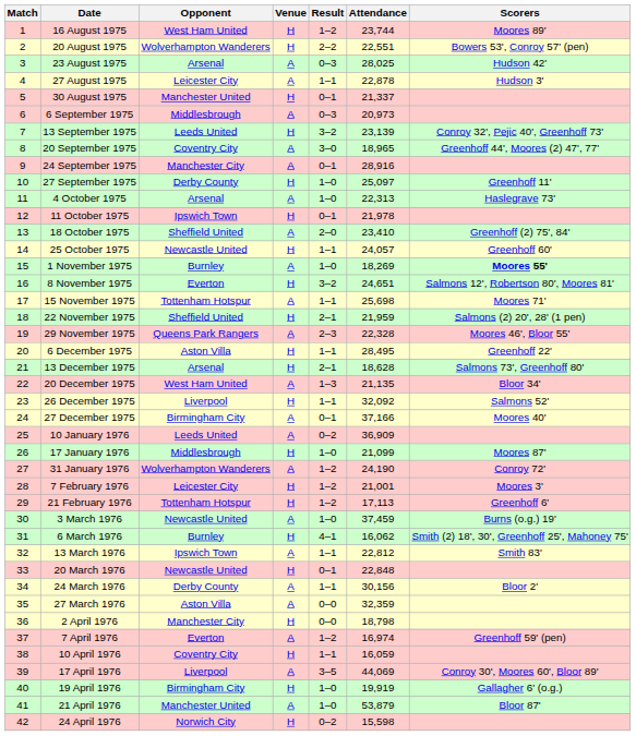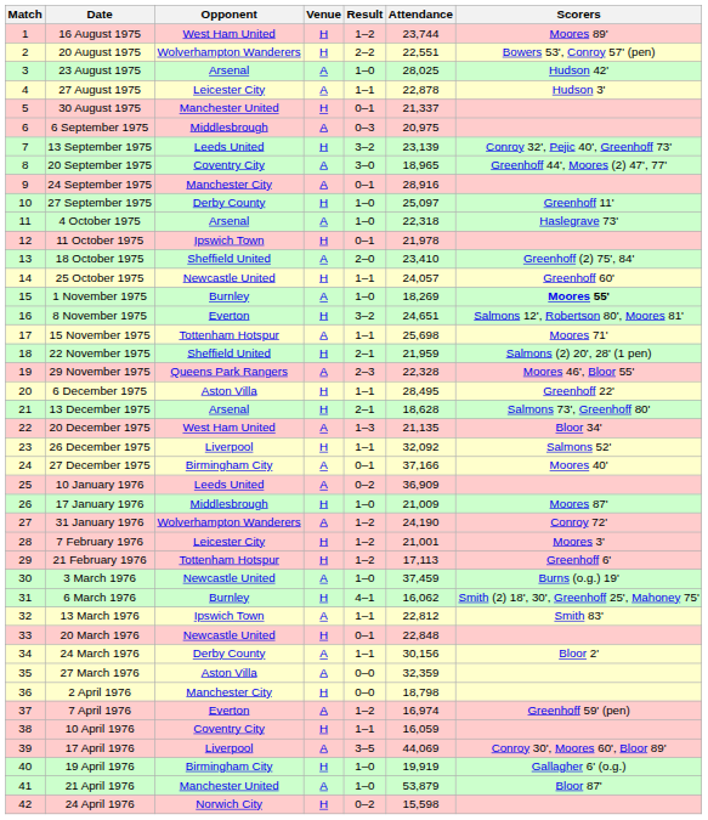 <table class="wikitable" style="font-size:100%; text-align:center">
 <tr>
 <th>Match</th>
 <th>Date</th>
 <th>Opponent</th>
 <th>Venue</th>
 <th>Result</th>
 <th>Attendance</th>
 <th>Scorers</th>
 </tr>
 <tr style="background-color: #FFCCCC;">
 <td>1</td>
 <td>16 August 1975</td>
 <td><a href='#'>West Ham United</a></td>
 <td><a href='#'>H</a></td>
 <td>1–2</td>
 <td>23,744</td>
 <td><a href='#'>Moores</a> 89'</td>
 </tr>
 <tr style="background-color: #FFFFCC;">
 <td>2</td>
 <td>20 August 1975</td>
 <td><a href='#'>Wolverhampton Wanderers</a></td>
 <td><a href='#'>H</a></td>
 <td>2–2</td>
 <td>22,551</td>
 <td><a href='#'>Bowers</a> 53', <a href='#'>Conroy</a> 57' (pen)</td>
 </tr>
 <tr style="background-color: #CCFFCC;">
 <td>3</td>
 <td>23 August 1975</td>
 <td><a href='#'>Arsenal</a></td>
 <td><a href='#'>A</a></td>
-<td>0–3</td>
+<td>1–0</td>
 <td>28,025</td>
 <td><a href='#'>Hudson</a> 42'</td>
 </tr>
 <tr style="background-color: #FFFFCC;">
 <td>4</td>
 <td>27 August 1975</td>
 <td><a href='#'>Leicester City</a></td>
 <td><a href='#'>A</a></td>
 <td>1–1</td>
 <td>22,878</td>
 <td><a href='#'>Hudson</a> 3'</td>
 </tr>
 <tr style="background-color: #FFCCCC;">
 <td>5</td>
 <td>30 August 1975</td>
 <td><a href='#'>Manchester United</a></td>
 <td><a href='#'>H</a></td>
 <td>0–1</td>
 <td>21,337</td>
 <td></td>
 </tr>
 <tr style="background-color: #FFCCCC;">
 <td>6</td>
 <td>6 September 1975</td>
 <td><a href='#'>Middlesbrough</a></td>
 <td><a href='#'>A</a></td>
 <td>0–3</td>
-<td>20,973</td>
+<td>20,975</td>
 <td></td>
 </tr>
 <tr style="background-color: #CCFFCC;">
 <td>7</td>
 <td>13 September 1975</td>
 <td><a href='#'>Leeds United</a></td>
 <td><a href='#'>H</a></td>
 <td>3–2</td>
 <td>23,139</td>
 <td><a href='#'>Conroy</a> 32', <a href='#'>Pejic</a> 40', <a href='#'>Greenhoff</a> 73'</td>
 </tr>
 <tr style="background-color: #CCFFCC;">
 <td>8</td>
 <td>20 September 1975</td>
 <td><a href='#'>Coventry City</a></td>
 <td><a href='#'>A</a></td>
 <td>3–0</td>
 <td>18,965</td>
 <td><a href='#'>Greenhoff</a> 44', <a href='#'>Moores</a> (2) 47', 77'</td>
 </tr>
 <tr style="background-color: #FFCCCC;">
 <td>9</td>
 <td>24 September 1975</td>
 <td><a href='#'>Manchester City</a></td>
 <td><a href='#'>A</a></td>
 <td>0–1</td>
 <td>28,916</td>
 <td></td>
 </tr>
 <tr style="background-color: #CCFFCC;">
 <td>10</td>
 <td>27 September 1975</td>
 <td><a href='#'>Derby County</a></td>
 <td><a href='#'>H</a></td>
 <td>1–0</td>
 <td>25,097</td>
 <td><a href='#'>Greenhoff</a> 11'</td>
 </tr>
 <tr style="background-color: #CCFFCC;">
 <td>11</td>
 <td>4 October 1975</td>
 <td><a href='#'>Arsenal</a></td>
 <td><a href='#'>A</a></td>
 <td>1–0</td>
-<td>22,313</td>
+<td>22,318</td>
 <td><a href='#'>Haslegrave</a> 73'</td>
 </tr>
 <tr style="background-color: #FFCCCC;">
 <td>12</td>
 <td>11 October 1975</td>
 <td><a href='#'>Ipswich Town</a></td>
 <td><a href='#'>H</a></td>
 <td>0–1</td>
 <td>21,978</td>
 <td></td>
 </tr>
 <tr style="background-color: #CCFFCC;">
 <td>13</td>
 <td>18 October 1975</td>
 <td><a href='#'>Sheffield United</a></td>
 <td><a href='#'>A</a></td>
 <td>2–0</td>
 <td>23,410</td>
 <td><a href='#'>Greenhoff</a> (2) 75', 84'</td>
 </tr>
 <tr style="background-color: #FFFFCC;">
 <td>14</td>
 <td>25 October 1975</td>
 <td><a href='#'>Newcastle United</a></td>
 <td><a href='#'>H</a></td>
 <td>1–1</td>
 <td>24,057</td>
 <td><a href='#'>Greenhoff</a> 60'</td>
 </tr>
 <tr style="background-color: #CCFFCC;">
 <td>15</td>
 <td>1 November 1975</td>
 <td><a href='#'>Burnley</a></td>
 <td><a href='#'>A</a></td>
 <td>1–0</td>
 <td>18,269</td>
 <td><strong><a href='#'>Moores</a> 55'</strong></td>
 </tr>
 <tr style="background-color: #CCFFCC;">
 <td>16</td>
 <td>8 November 1975</td>
 <td><a href='#'>Everton</a></td>
 <td><a href='#'>H</a></td>
 <td>3–2</td>
 <td>24,651</td>
 <td><a href='#'>Salmons</a> 12', <a href='#'>Robertson</a> 80', <a href='#'>Moores</a> 81'</td>
 </tr>
 <tr style="background-color: #FFFFCC;">
 <td>17</td>
 <td>15 November 1975</td>
 <td><a href='#'>Tottenham Hotspur</a></td>
 <td><a href='#'>A</a></td>
 <td>1–1</td>
 <td>25,698</td>
 <td><a href='#'>Moores</a> 71'</td>
 </tr>
 <tr style="background-color: #CCFFCC;">
 <td>18</td>
 <td>22 November 1975</td>
 <td><a href='#'>Sheffield United</a></td>
 <td><a href='#'>H</a></td>
 <td>2–1</td>
 <td>21,959</td>
 <td><a href='#'>Salmons</a> (2) 20', 28' (1 pen)</td>
 </tr>
 <tr style="background-color: #FFCCCC;">
 <td>19</td>
 <td>29 November 1975</td>
 <td><a href='#'>Queens Park Rangers</a></td>
 <td><a href='#'>A</a></td>
 <td>2–3</td>
 <td>22,328</td>
 <td><a href='#'>Moores</a> 46', <a href='#'>Bloor</a> 55'</td>
 </tr>
 <tr style="background-color: #FFFFCC;">
 <td>20</td>
 <td>6 December 1975</td>
 <td><a href='#'>Aston Villa</a></td>
 <td><a href='#'>H</a></td>
 <td>1–1</td>
 <td>28,495</td>
 <td><a href='#'>Greenhoff</a> 22'</td>
 </tr>
 <tr style="background-color: #CCFFCC;">
 <td>21</td>
 <td>13 December 1975</td>
 <td><a href='#'>Arsenal</a></td>
 <td><a href='#'>H</a></td>
 <td>2–1</td>
 <td>18,628</td>
 <td><a href='#'>Salmons</a> 73', <a href='#'>Greenhoff</a> 80'</td>
 </tr>
 <tr style="background-color: #FFCCCC;">
 <td>22</td>
 <td>20 December 1975</td>
 <td><a href='#'>West Ham United</a></td>
 <td><a href='#'>A</a></td>
 <td>1–3</td>
 <td>21,135</td>
 <td><a href='#'>Bloor</a> 34'</td>
 </tr>
 <tr style="background-color: #FFFFCC;">
 <td>23</td>
 <td>26 December 1975</td>
 <td><a href='#'>Liverpool</a></td>
 <td><a href='#'>H</a></td>
 <td>1–1</td>
 <td>32,092</td>
 <td><a href='#'>Salmons</a> 52'</td>
 </tr>
 <tr style="background-color: #FFFFCC;">
 <td>24</td>
 <td>27 December 1975</td>
 <td><a href='#'>Birmingham City</a></td>
 <td><a href='#'>A</a></td>
 <td>0–1</td>
 <td>37,166</td>
 <td><a href='#'>Moores</a> 40'</td>
 </tr>
 <tr style="background-color: #FFCCCC;">
 <td>25</td>
 <td>10 January 1976</td>
 <td><a href='#'>Leeds United</a></td>
 <td><a href='#'>A</a></td>
 <td>0–2</td>
 <td>36,909</td>
 <td></td>
 </tr>
 <tr style="background-color: #CCFFCC;">
 <td>26</td>
 <td>17 January 1976</td>
 <td><a href='#'>Middlesbrough</a></td>
 <td><a href='#'>H</a></td>
 <td>1–0</td>
-<td>21,099</td>
+<td>21,009</td>
 <td><a href='#'>Moores</a> 87'</td>
 </tr>
 <tr style="background-color: #FFCCCC;">
 <td>27</td>
 <td>31 January 1976</td>
 <td><a href='#'>Wolverhampton Wanderers</a></td>
 <td><a href='#'>A</a></td>
 <td>1–2</td>
 <td>24,190</td>
 <td><a href='#'>Conroy</a> 72'</td>
 </tr>
 <tr style="background-color: #FFCCCC;">
 <td>28</td>
 <td>7 February 1976</td>
 <td><a href='#'>Leicester City</a></td>
 <td><a href='#'>H</a></td>
 <td>1–2</td>
 <td>21,001</td>
 <td><a href='#'>Moores</a> 3'</td>
 </tr>
 <tr style="background-color: #FFCCCC;">
 <td>29</td>
 <td>21 February 1976</td>
 <td><a href='#'>Tottenham Hotspur</a></td>
 <td><a href='#'>H</a></td>
 <td>1–2</td>
 <td>17,113</td>
 <td><a href='#'>Greenhoff</a> 6'</td>
 </tr>
 <tr style="background-color: #CCFFCC;">
 <td>30</td>
 <td>3 March 1976</td>
 <td><a href='#'>Newcastle United</a></td>
 <td><a href='#'>A</a></td>
 <td>1–0</td>
 <td>37,459</td>
 <td><a href='#'>Burns</a> (o.g.) 19'</td>
 </tr>
 <tr style="background-color: #CCFFCC;">
 <td>31</td>
 <td>6 March 1976</td>
 <td><a href='#'>Burnley</a></td>
 <td><a href='#'>H</a></td>
 <td>4–1</td>
 <td>16,062</td>
 <td><a href='#'>Smith</a> (2) 18', 30', <a href='#'>Greenhoff</a> 25', <a href='#'>Mahoney</a> 75'</td>
 </tr>
 <tr style="background-color: #FFFFCC;">
 <td>32</td>
 <td>13 March 1976</td>
 <td><a href='#'>Ipswich Town</a></td>
 <td><a href='#'>A</a></td>
 <td>1–1</td>
 <td>22,812</td>
 <td><a href='#'>Smith</a> 83'</td>
 </tr>
 <tr style="background-color: #FFCCCC;">
 <td>33</td>
 <td>20 March 1976</td>
 <td><a href='#'>Newcastle United</a></td>
 <td><a href='#'>H</a></td>
 <td>0–1</td>
 <td>22,848</td>
 <td></td>
 </tr>
 <tr style="background-color: #FFFFCC;">
 <td>34</td>
 <td>24 March 1976</td>
 <td><a href='#'>Derby County</a></td>
 <td><a href='#'>A</a></td>
 <td>1–1</td>
 <td>30,156</td>
 <td><a href='#'>Bloor</a> 2'</td>
 </tr>
 <tr style="background-color: #FFFFCC;">
 <td>35</td>
 <td>27 March 1976</td>
 <td><a href='#'>Aston Villa</a></td>
 <td><a href='#'>A</a></td>
 <td>0–0</td>
 <td>32,359</td>
 <td></td>
 </tr>
 <tr style="background-color: #FFFFCC;">
 <td>36</td>
 <td>2 April 1976</td>
 <td><a href='#'>Manchester City</a></td>
 <td><a href='#'>H</a></td>
 <td>0–0</td>
 <td>18,798</td>
 <td></td>
 </tr>
 <tr style="background-color: #FFCCCC;">
 <td>37</td>
 <td>7 April 1976</td>
 <td><a href='#'>Everton</a></td>
 <td><a href='#'>A</a></td>
 <td>1–2</td>
 <td>16,974</td>
 <td><a href='#'>Greenhoff</a> 59' (pen)</td>
 </tr>
 <tr style="background-color: #FFCCCC;">
 <td>38</td>
 <td>10 April 1976</td>
 <td><a href='#'>Coventry City</a></td>
 <td><a href='#'>H</a></td>
 <td>1–1</td>
 <td>16,059</td>
 <td></td>
 </tr>
 <tr style="background-color: #FFCCCC;">
 <td>39</td>
 <td>17 April 1976</td>
 <td><a href='#'>Liverpool</a></td>
 <td><a href='#'>A</a></td>
 <td>3–5</td>
 <td>44,069</td>
 <td><a href='#'>Conroy</a> 30', <a href='#'>Moores</a> 60', <a href='#'>Bloor</a> 89'</td>
 </tr>
 <tr style="background-color: #CCFFCC;">
 <td>40</td>
 <td>19 April 1976</td>
 <td><a href='#'>Birmingham City</a></td>
 <td><a href='#'>H</a></td>
 <td>1–0</td>
 <td>19,919</td>
 <td><a href='#'>Gallagher</a> 6' (o.g.)</td>
 </tr>
 <tr style="background-color: #CCFFCC;">
 <td>41</td>
 <td>21 April 1976</td>
 <td><a href='#'>Manchester United</a></td>
 <td><a href='#'>A</a></td>
 <td>1–0</td>
 <td>53,879</td>
 <td><a href='#'>Bloor</a> 87'</td>
 </tr>
 <tr style="background-color: #FFCCCC;">
 <td>42</td>
 <td>24 April 1976</td>
 <td><a href='#'>Norwich City</a></td>
 <td><a href='#'>H</a></td>
 <td>0–2</td>
 <td>15,598</td>
 <td></td>
 </tr>
 </table>
